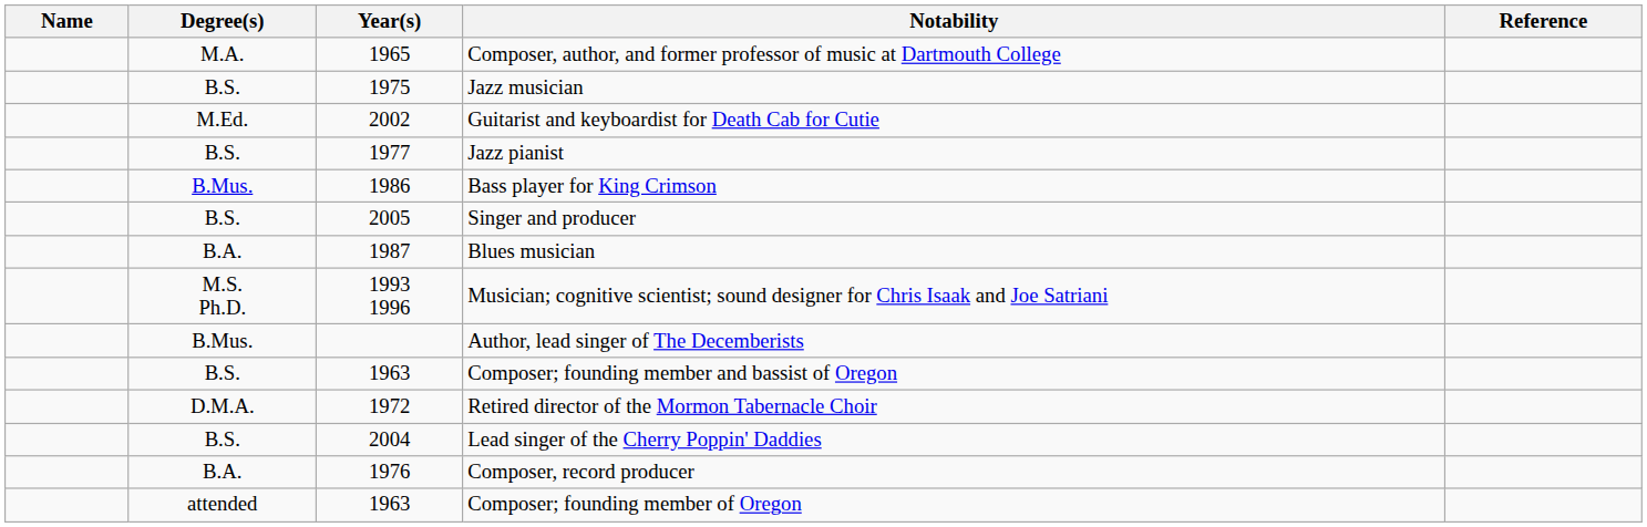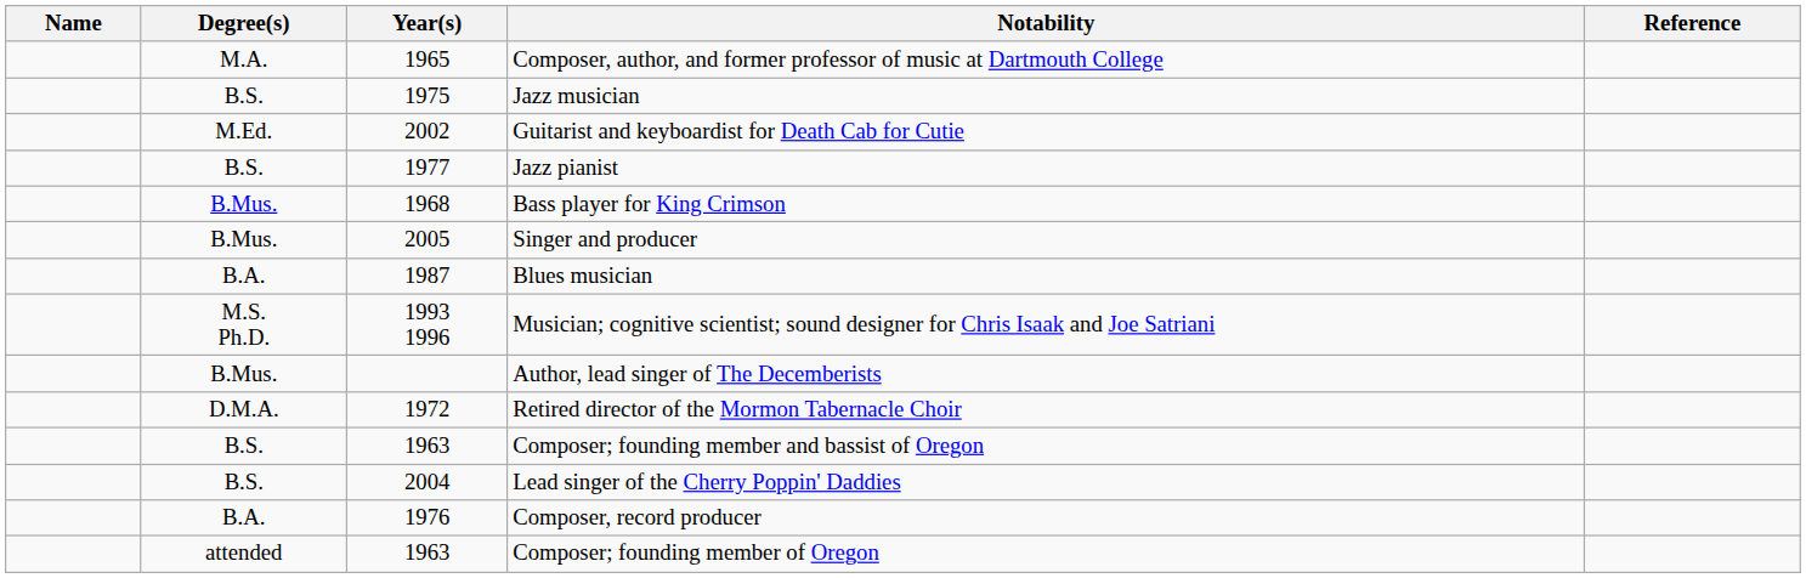 <table class="wikitable sortable" style="width:100%">
 <tr>
 <th width="* ">Name</th>
 <th>Degree(s)</th>
 <th>Year(s)</th>
 <th width="60%" class="unsortable">Notability</th>
 <th width="* " class="unsortable">Reference</th>
 </tr>
 <tr>
 <td></td>
 <td align="center">M.A.</td>
 <td align="center">1965</td>
 <td>Composer, author, and former professor of music at <a href='#'>Dartmouth College</a></td>
 <td align="center"></td>
 </tr>
 <tr>
 <td></td>
 <td align="center">B.S.</td>
 <td align="center">1975</td>
 <td>Jazz musician</td>
 <td align="center"></td>
 </tr>
 <tr>
 <td></td>
 <td align="center">M.Ed.</td>
 <td align="center">2002</td>
 <td>Guitarist and keyboardist for <a href='#'>Death Cab for Cutie</a></td>
 <td align="center"></td>
 </tr>
 <tr>
 <td></td>
 <td align="center">B.S.</td>
 <td align="center">1977</td>
 <td>Jazz pianist</td>
 <td align="center"></td>
 </tr>
 <tr>
 <td></td>
 <td align="center"><a href='#'>B.Mus.</a></td>
-<td align="center">1986</td>
+<td align="center">1968</td>
 <td>Bass player for <a href='#'>King Crimson</a></td>
 <td align="center"></td>
 </tr>
 <tr>
 <td></td>
-<td align="center">B.S.</td>
+<td align="center">B.Mus.</td>
 <td align="center">2005</td>
 <td>Singer and producer</td>
 <td align="center"></td>
 </tr>
 <tr>
 <td></td>
 <td align="center">B.A.</td>
 <td align="center">1987</td>
 <td>Blues musician</td>
 <td align="center"></td>
 </tr>
 <tr>
 <td></td>
 <td align="center">M.S.<br>Ph.D.</td>
 <td align="center">1993<br>1996</td>
 <td>Musician; cognitive scientist; sound designer for <a href='#'>Chris Isaak</a> and <a href='#'>Joe Satriani</a></td>
 <td align="center"></td>
 </tr>
 <tr>
 <td></td>
 <td align="center">B.Mus.</td>
 <td align="center"></td>
 <td>Author, lead singer of <a href='#'>The Decemberists</a></td>
 <td align="center"></td>
 </tr>
 <tr>
 <td></td>
-<td align="center">B.S.</td>
-<td align="center">1963</td>
-<td>Composer; founding member and bassist of <a href='#'>Oregon</a></td>
+<td align="center">D.M.A.</td>
+<td align="center">1972</td>
+<td>Retired director of the <a href='#'>Mormon Tabernacle Choir</a></td>
 <td align="center"></td>
 </tr>
 <tr>
 <td></td>
-<td align="center">D.M.A.</td>
-<td align="center">1972</td>
-<td>Retired director of the <a href='#'>Mormon Tabernacle Choir</a></td>
+<td align="center">B.S.</td>
+<td align="center">1963</td>
+<td>Composer; founding member and bassist of <a href='#'>Oregon</a></td>
 <td align="center"></td>
 </tr>
 <tr>
 <td></td>
 <td align="center">B.S.</td>
 <td align="center">2004</td>
 <td>Lead singer of the <a href='#'>Cherry Poppin' Daddies</a></td>
 <td align="center"></td>
 </tr>
 <tr>
 <td></td>
 <td align="center">B.A.</td>
 <td align="center">1976</td>
 <td>Composer, record producer</td>
 <td align="center"></td>
 </tr>
 <tr>
 <td></td>
 <td align="center">attended</td>
 <td align="center">1963</td>
 <td>Composer; founding member of <a href='#'>Oregon</a></td>
 <td align="center"></td>
 </tr>
 </table>
